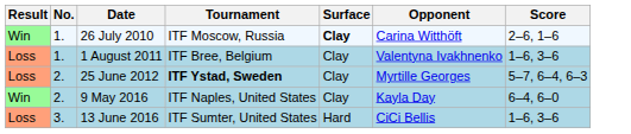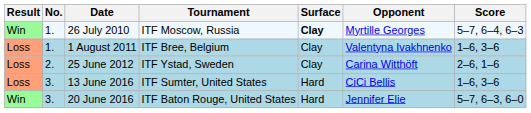 <table class="sortable wikitable">
 <tr>
 <th>Result</th>
 <th>No.</th>
 <th>Date</th>
 <th>Tournament</th>
 <th>Surface</th>
 <th>Opponent</th>
 <th class="unsortable">Score</th>
 </tr>
 <tr style="background:#f0f8ff;">
 <td style="background:#98fb98;">Win</td>
 <td>1.</td>
 <td>26 July 2010</td>
 <td>ITF Moscow, Russia</td>
 <td><strong>Clay</strong></td>
-<td> <a href='#'>Carina Witthöft</a></td>
-<td>2–6, 1–6</td>
+<td> <a href='#'>Myrtille Georges</a></td>
+<td>5–7, 6–4, 6–3</td>
 </tr>
 <tr style="background:lightblue;">
 <td style="background:#ffa07a;">Loss</td>
 <td>1.</td>
 <td>1 August 2011</td>
 <td>ITF Bree, Belgium</td>
 <td>Clay</td>
 <td> <a href='#'>Valentyna Ivakhnenko</a></td>
 <td>1–6, 3–6</td>
 </tr>
 <tr style="background:lightblue;">
 <td style="background:#ffa07a;">Loss</td>
 <td>2.</td>
 <td>25 June 2012</td>
-<td><strong>ITF Ystad, Sweden</strong></td>
+<td>ITF Ystad, Sweden</td>
 <td>Clay</td>
-<td> <a href='#'>Myrtille Georges</a></td>
-<td>5–7, 6–4, 6–3</td>
-</tr>
-<tr style="background:lightblue;">
-<td style="background:#98fb98;">Win</td>
-<td>2.</td>
-<td>9 May 2016</td>
-<td>ITF Naples, United States</td>
-<td>Clay</td>
-<td> <a href='#'>Kayla Day</a></td>
-<td>6–4, 6–0</td>
+<td> <a href='#'>Carina Witthöft</a></td>
+<td>2–6, 1–6</td>
 </tr>
 <tr style="background:lightblue;">
 <td style="background:#ffa07a;">Loss</td>
 <td>3.</td>
 <td>13 June 2016</td>
 <td>ITF Sumter, United States</td>
 <td>Hard</td>
 <td> <a href='#'>CiCi Bellis</a></td>
 <td>1–6, 3–6</td>
 </tr>
+<tr style="background:lightblue;">
+<td style="background:#98fb98;">Win</td>
+<td>3.</td>
+<td>20 June 2016</td>
+<td>ITF Baton Rouge, United States</td>
+<td>Hard</td>
+<td> <a href='#'>Jennifer Elie</a></td>
+<td>5–7, 6–3, 6–0</td>
+</tr>
 </table>
